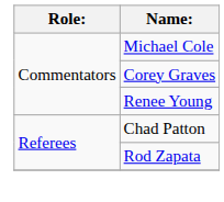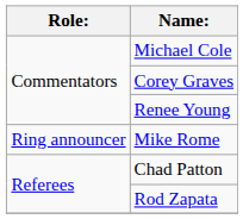 <table class=wikitable style="font-size:90%; margin: 0.5em 0 0.5em 1em; float: right; clear: right;">
 <tr>
 <th>Role:</th>
 <th>Name:</th>
 </tr>
 <tr>
 <td rowspan=3>Commentators</td>
 <td><a href='#'>Michael Cole</a></td>
 </tr>
 <tr>
 <td><a href='#'>Corey Graves</a></td>
 </tr>
 <tr>
 <td><a href='#'>Renee Young</a></td>
 </tr>
 <tr>
+<td rowspan=1><a href='#'>Ring announcer</a></td>
+<td><a href='#'>Mike Rome</a></td>
+</tr>
+<tr>
 <td rowspan=2><a href='#'>Referees</a></td>
 <td>Chad Patton</td>
 </tr>
 <tr>
 <td><a href='#'>Rod Zapata</a></td>
 </tr>
 <tr>
 </tr>
 </table>
